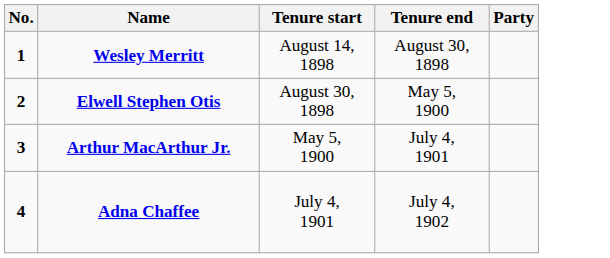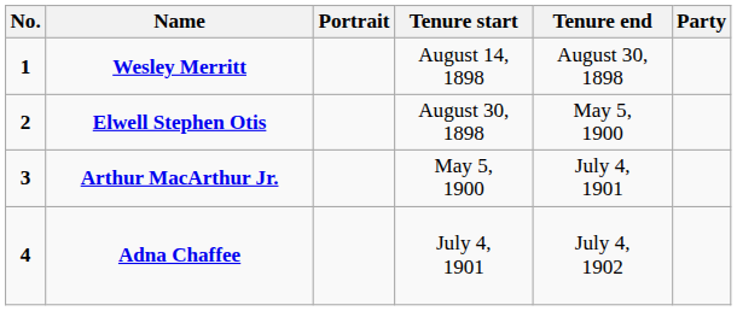 <table class="wikitable" style="text-align:center" |>
 <tr>
 <th>No.</th>
 <th width="200px">Name</th>
+<th>Portrait</th>
 <th width="100px">Tenure start</th>
 <th width="100px">Tenure end</th>
 <th><strong>Party</strong></th>
 </tr>
 <tr>
 <td><strong>1</strong></td>
 <td><strong><a href='#'>Wesley Merritt</a></strong><br></td>
+<td></td>
 <td>August 14,<br>1898</td>
 <td>August 30,<br>1898</td>
 <td></td>
 </tr>
 <tr>
 <td><strong>2</strong></td>
 <td><strong><a href='#'>Elwell Stephen Otis</a></strong><br></td>
+<td></td>
 <td>August 30,<br>1898</td>
 <td>May 5,<br>1900</td>
 <td></td>
 </tr>
 <tr>
 <td><strong>3</strong></td>
 <td><strong><a href='#'>Arthur MacArthur Jr.</a></strong><br></td>
+<td></td>
 <td>May 5,<br>1900</td>
 <td>July 4,<br>1901</td>
 <td></td>
 </tr>
 <tr style="height:76px;">
 <td><strong>4</strong></td>
 <td><strong><a href='#'>Adna Chaffee</a></strong><br></td>
+<td></td>
 <td>July 4,<br>1901</td>
 <td>July 4,<br>1902</td>
 <td></td>
 </tr>
 </table>
